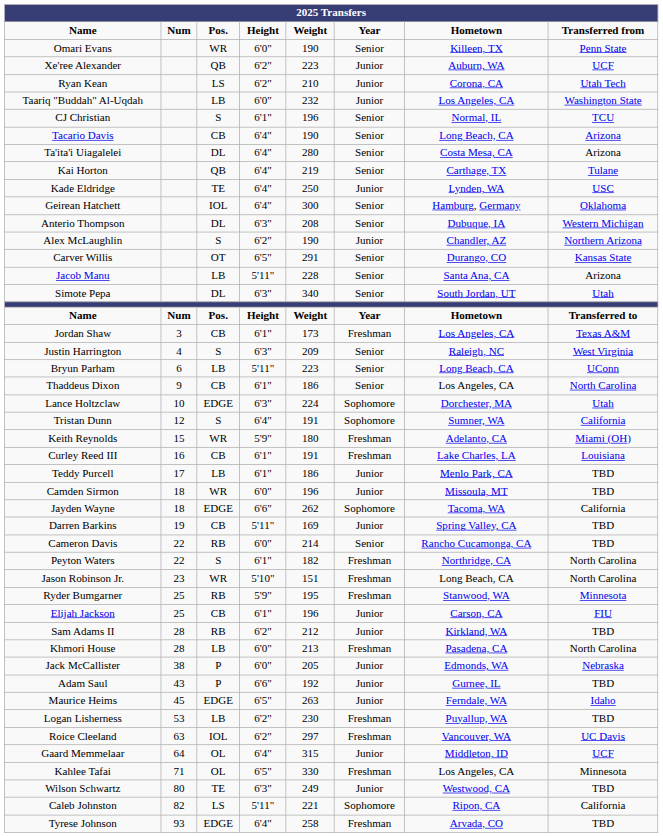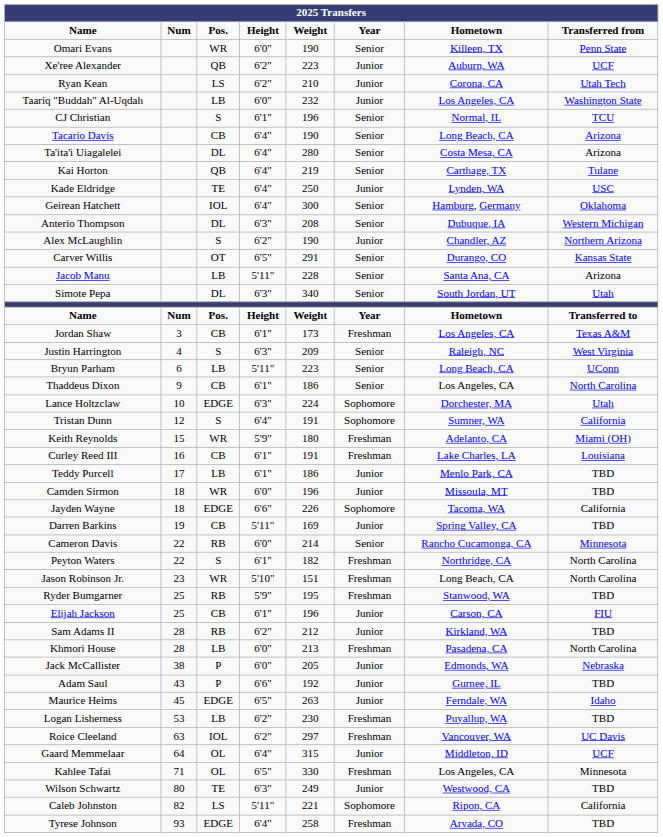 <table style="width:75%; text-align:center;" class="wikitable">
 <tr style="font-weight:bold; background:#363C74; color:white;">
 <td colspan=8>2025 Transfers</td>
 </tr>
 <tr style="font-weight:bold;">
 <td>Name</td>
 <td>Num</td>
 <td>Pos.</td>
 <td>Height</td>
 <td>Weight</td>
 <td>Year</td>
 <td>Hometown</td>
 <td>Transferred from</td>
 </tr>
 <tr>
 <td>Omari Evans</td>
 <td></td>
 <td>WR</td>
 <td>6'0"</td>
 <td>190</td>
 <td>Senior</td>
 <td><a href='#'>Killeen, TX</a></td>
 <td><a href='#'>Penn State</a></td>
 </tr>
 <tr>
 <td>Xe'ree Alexander</td>
 <td></td>
 <td>QB</td>
 <td>6'2"</td>
 <td>223</td>
 <td>Junior</td>
 <td><a href='#'>Auburn, WA</a></td>
 <td><a href='#'>UCF</a></td>
 </tr>
 <tr>
 <td>Ryan Kean</td>
 <td></td>
 <td>LS</td>
 <td>6'2"</td>
 <td>210</td>
 <td>Junior</td>
 <td><a href='#'>Corona, CA</a></td>
 <td><a href='#'>Utah Tech</a></td>
 </tr>
 <tr>
 <td>Taariq "Buddah" Al-Uqdah</td>
 <td></td>
 <td>LB</td>
 <td>6'0"</td>
 <td>232</td>
 <td>Junior</td>
 <td><a href='#'>Los Angeles, CA</a></td>
 <td><a href='#'>Washington State</a></td>
 </tr>
 <tr>
 <td>CJ Christian</td>
 <td></td>
 <td>S</td>
 <td>6'1"</td>
 <td>196</td>
 <td>Senior</td>
 <td><a href='#'>Normal, IL</a></td>
 <td><a href='#'>TCU</a></td>
 </tr>
 <tr>
 <td><a href='#'>Tacario Davis</a></td>
 <td></td>
 <td>CB</td>
 <td>6'4"</td>
 <td>190</td>
 <td>Senior</td>
 <td><a href='#'>Long Beach, CA</a></td>
 <td><a href='#'>Arizona</a></td>
 </tr>
 <tr>
 <td>Ta'ita'i Uiagalelei</td>
 <td></td>
 <td>DL</td>
 <td>6'4"</td>
 <td>280</td>
 <td>Senior</td>
 <td><a href='#'>Costa Mesa, CA</a></td>
 <td>Arizona</td>
 </tr>
 <tr>
 <td>Kai Horton</td>
 <td></td>
 <td>QB</td>
 <td>6'4"</td>
 <td>219</td>
 <td> Senior</td>
 <td><a href='#'>Carthage, TX</a></td>
 <td><a href='#'>Tulane</a></td>
 </tr>
 <tr>
 <td>Kade Eldridge</td>
 <td></td>
 <td>TE</td>
 <td>6'4"</td>
 <td>250</td>
 <td>Junior</td>
 <td><a href='#'>Lynden, WA</a></td>
 <td><a href='#'>USC</a></td>
 </tr>
 <tr>
 <td>Geirean Hatchett</td>
 <td></td>
 <td>IOL</td>
 <td>6'4"</td>
 <td>300</td>
 <td>Senior</td>
 <td><a href='#'>Hamburg</a>, <a href='#'>Germany</a></td>
 <td><a href='#'>Oklahoma</a></td>
 </tr>
 <tr>
 <td>Anterio Thompson</td>
 <td></td>
 <td>DL</td>
 <td>6'3"</td>
 <td>208</td>
 <td>Senior</td>
 <td><a href='#'>Dubuque, IA</a></td>
 <td><a href='#'>Western Michigan</a></td>
 </tr>
 <tr>
 <td>Alex McLaughlin</td>
 <td></td>
 <td>S</td>
 <td>6'2"</td>
 <td>190</td>
 <td>Junior</td>
 <td><a href='#'>Chandler, AZ</a></td>
 <td><a href='#'>Northern Arizona</a></td>
 </tr>
 <tr>
 <td>Carver Willis</td>
 <td></td>
 <td>OT</td>
 <td>6'5"</td>
 <td>291</td>
 <td>Senior</td>
 <td><a href='#'>Durango, CO</a></td>
 <td><a href='#'>Kansas State</a></td>
 </tr>
 <tr>
 <td><a href='#'>Jacob Manu</a></td>
 <td></td>
 <td>LB</td>
 <td>5'11"</td>
 <td>228</td>
 <td>Senior</td>
 <td><a href='#'>Santa Ana, CA</a></td>
 <td>Arizona</td>
 </tr>
 <tr>
 <td>Simote Pepa</td>
 <td></td>
 <td>DL</td>
 <td>6'3"</td>
 <td>340</td>
 <td>Senior</td>
 <td><a href='#'>South Jordan, UT</a></td>
 <td><a href='#'>Utah</a></td>
 </tr>
 <tr>
 </tr>
 <tr style="font-weight:bold; background:#363C74; color:white;">
 <td colspan=8></td>
 </tr>
 <tr style="font-weight:bold;">
 <td>Name</td>
 <td>Num</td>
 <td>Pos.</td>
 <td>Height</td>
 <td>Weight</td>
 <td>Year</td>
 <td>Hometown</td>
 <td>Transferred to</td>
 </tr>
 <tr>
 <td>Jordan Shaw</td>
 <td>3</td>
 <td>CB</td>
 <td>6'1"</td>
 <td>173</td>
 <td> Freshman</td>
 <td><a href='#'>Los Angeles, CA</a></td>
 <td><a href='#'>Texas A&M</a></td>
 </tr>
 <tr>
 <td>Justin Harrington</td>
 <td>4</td>
 <td>S</td>
 <td>6'3"</td>
 <td>209</td>
 <td>Senior</td>
 <td><a href='#'>Raleigh, NC</a></td>
 <td><a href='#'>West Virginia</a></td>
 </tr>
 <tr>
 <td>Bryun Parham</td>
 <td>6</td>
 <td>LB</td>
 <td>5'11"</td>
 <td>223</td>
 <td>Senior</td>
 <td><a href='#'>Long Beach, CA</a></td>
 <td><a href='#'>UConn</a></td>
 </tr>
 <tr>
 <td>Thaddeus Dixon</td>
 <td>9</td>
 <td>CB</td>
 <td>6'1"</td>
 <td>186</td>
 <td>Senior</td>
 <td>Los Angeles, CA</td>
 <td><a href='#'>North Carolina</a></td>
 </tr>
 <tr>
 <td>Lance Holtzclaw</td>
 <td>10</td>
 <td>EDGE</td>
 <td>6'3"</td>
 <td>224</td>
 <td>Sophomore</td>
 <td><a href='#'>Dorchester, MA</a></td>
 <td><a href='#'>Utah</a></td>
 </tr>
 <tr>
 <td>Tristan Dunn</td>
 <td>12</td>
 <td>S</td>
 <td>6'4"</td>
 <td>191</td>
 <td>Sophomore</td>
 <td><a href='#'>Sumner, WA</a></td>
 <td><a href='#'>California</a></td>
 </tr>
 <tr>
 <td>Keith Reynolds</td>
 <td>15</td>
 <td>WR</td>
 <td>5'9"</td>
 <td>180</td>
 <td> Freshman</td>
 <td><a href='#'>Adelanto, CA</a></td>
 <td><a href='#'>Miami (OH)</a></td>
 </tr>
 <tr>
 <td>Curley Reed III</td>
 <td>16</td>
 <td>CB</td>
 <td>6'1"</td>
 <td>191</td>
 <td> Freshman</td>
 <td><a href='#'>Lake Charles, LA</a></td>
 <td><a href='#'>Louisiana</a></td>
 </tr>
 <tr>
 <td>Teddy Purcell</td>
 <td>17</td>
 <td>LB</td>
 <td>6'1"</td>
 <td>186</td>
 <td>Junior</td>
 <td><a href='#'>Menlo Park, CA</a></td>
 <td>TBD</td>
 </tr>
 <tr>
 <td>Camden Sirmon</td>
 <td>18</td>
 <td>WR</td>
 <td>6'0"</td>
 <td>196</td>
 <td>Junior</td>
 <td><a href='#'>Missoula, MT</a></td>
 <td>TBD</td>
 </tr>
 <tr>
 <td>Jayden Wayne</td>
 <td>18</td>
 <td>EDGE</td>
 <td>6'6"</td>
-<td>262</td>
+<td>226</td>
 <td>Sophomore</td>
 <td><a href='#'>Tacoma, WA</a></td>
 <td>California</td>
 </tr>
 <tr>
 <td>Darren Barkins</td>
 <td>19</td>
 <td>CB</td>
 <td>5'11"</td>
 <td>169</td>
 <td>Junior</td>
 <td><a href='#'>Spring Valley, CA</a></td>
 <td>TBD</td>
 </tr>
 <tr>
 <td>Cameron Davis</td>
 <td>22</td>
 <td>RB</td>
 <td>6'0"</td>
 <td>214</td>
 <td>Senior</td>
 <td><a href='#'>Rancho Cucamonga, CA</a></td>
-<td>TBD</td>
+<td><a href='#'>Minnesota</a></td>
 </tr>
 <tr>
 <td>Peyton Waters</td>
 <td>22</td>
 <td>S</td>
 <td>6'1"</td>
 <td>182</td>
 <td>Freshman</td>
 <td><a href='#'>Northridge, CA</a></td>
 <td>North Carolina</td>
 </tr>
 <tr>
 <td>Jason Robinson Jr.</td>
 <td>23</td>
 <td>WR</td>
 <td>5'10"</td>
 <td>151</td>
 <td>Freshman</td>
 <td>Long Beach, CA</td>
 <td>North Carolina</td>
 </tr>
 <tr>
 <td>Ryder Bumgarner</td>
 <td>25</td>
 <td>RB</td>
 <td>5'9"</td>
 <td>195</td>
 <td> Freshman</td>
 <td><a href='#'>Stanwood, WA</a></td>
-<td><a href='#'>Minnesota</a></td>
+<td>TBD</td>
 </tr>
 <tr>
 <td><a href='#'>Elijah Jackson</a></td>
 <td>25</td>
 <td>CB</td>
 <td>6'1"</td>
 <td>196</td>
 <td>Junior</td>
 <td><a href='#'>Carson, CA</a></td>
 <td><a href='#'>FIU</a></td>
 </tr>
 <tr>
 <td>Sam Adams II</td>
 <td>28</td>
 <td>RB</td>
 <td>6'2"</td>
 <td>212</td>
 <td>Junior</td>
 <td><a href='#'>Kirkland, WA</a></td>
 <td>TBD</td>
 </tr>
 <tr>
 <td>Khmori House</td>
 <td>28</td>
 <td>LB</td>
 <td>6'0"</td>
 <td>213</td>
 <td>Freshman</td>
 <td><a href='#'>Pasadena, CA</a></td>
 <td>North Carolina</td>
 </tr>
 <tr>
 <td>Jack McCallister</td>
 <td>38</td>
 <td>P</td>
 <td>6'0"</td>
 <td>205</td>
 <td>Junior</td>
 <td><a href='#'>Edmonds, WA</a></td>
 <td><a href='#'>Nebraska</a></td>
 </tr>
 <tr>
 <td>Adam Saul</td>
 <td>43</td>
 <td>P</td>
 <td>6'6"</td>
 <td>192</td>
 <td>Junior</td>
 <td><a href='#'>Gurnee, IL</a></td>
 <td>TBD</td>
 </tr>
 <tr>
 <td>Maurice Heims</td>
 <td>45</td>
 <td>EDGE</td>
 <td>6'5"</td>
 <td>263</td>
 <td>Junior</td>
 <td><a href='#'>Ferndale, WA</a></td>
 <td><a href='#'>Idaho</a></td>
 </tr>
 <tr>
 <td>Logan Lisherness</td>
 <td>53</td>
 <td>LB</td>
 <td>6'2"</td>
 <td>230</td>
 <td> Freshman</td>
 <td><a href='#'>Puyallup, WA</a></td>
 <td>TBD</td>
 </tr>
 <tr>
 <td>Roice Cleeland</td>
 <td>63</td>
 <td>IOL</td>
 <td>6'2"</td>
 <td>297</td>
 <td> Freshman</td>
 <td><a href='#'>Vancouver, WA</a></td>
 <td><a href='#'>UC Davis</a></td>
 </tr>
 <tr>
 <td>Gaard Memmelaar</td>
 <td>64</td>
 <td>OL</td>
 <td>6'4"</td>
 <td>315</td>
 <td>Junior</td>
 <td><a href='#'>Middleton, ID</a></td>
 <td><a href='#'>UCF</a></td>
 </tr>
 <tr>
 <td>Kahlee Tafai</td>
 <td>71</td>
 <td>OL</td>
 <td>6'5"</td>
 <td>330</td>
 <td> Freshman</td>
 <td>Los Angeles, CA</td>
 <td>Minnesota</td>
 </tr>
 <tr>
 <td>Wilson Schwartz</td>
 <td>80</td>
 <td>TE</td>
 <td>6'3"</td>
 <td>249</td>
 <td>Junior</td>
 <td><a href='#'>Westwood, CA</a></td>
 <td>TBD</td>
 </tr>
 <tr>
 <td>Caleb Johnston</td>
 <td>82</td>
 <td>LS</td>
 <td>5'11"</td>
 <td>221</td>
 <td>Sophomore</td>
 <td><a href='#'>Ripon, CA</a></td>
 <td>California</td>
 </tr>
 <tr>
 <td>Tyrese Johnson</td>
 <td>93</td>
 <td>EDGE</td>
 <td>6'4"</td>
 <td>258</td>
 <td>Freshman</td>
 <td><a href='#'>Arvada, CO</a></td>
 <td>TBD</td>
 </tr>
 </table>
